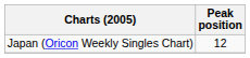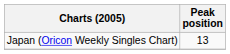 <table class="wikitable sortable">
 <tr>
 <th>Charts (2005)</th>
 <th>Peak<br>position</th>
 </tr>
 <tr>
 <td>Japan (<a href='#'>Oricon</a> Weekly Singles Chart)</td>
-<td style="text-align:center;">12</td>
+<td style="text-align:center;">13</td>
 </tr>
 <tr>
 </tr>
 </table>
